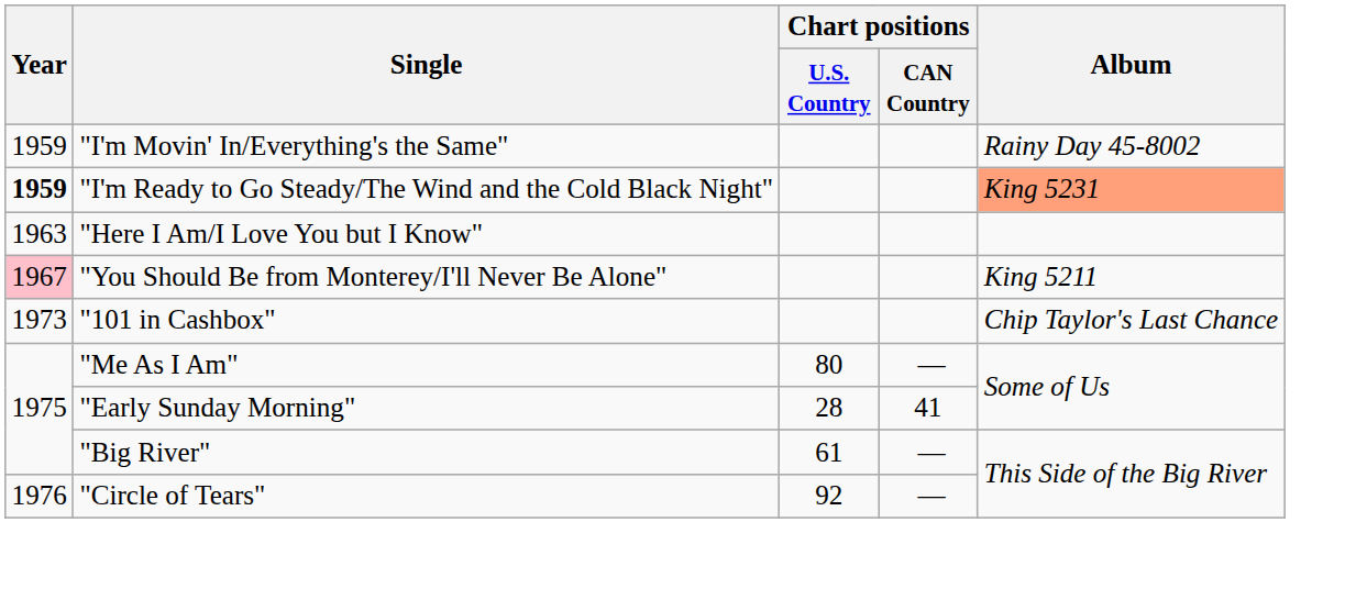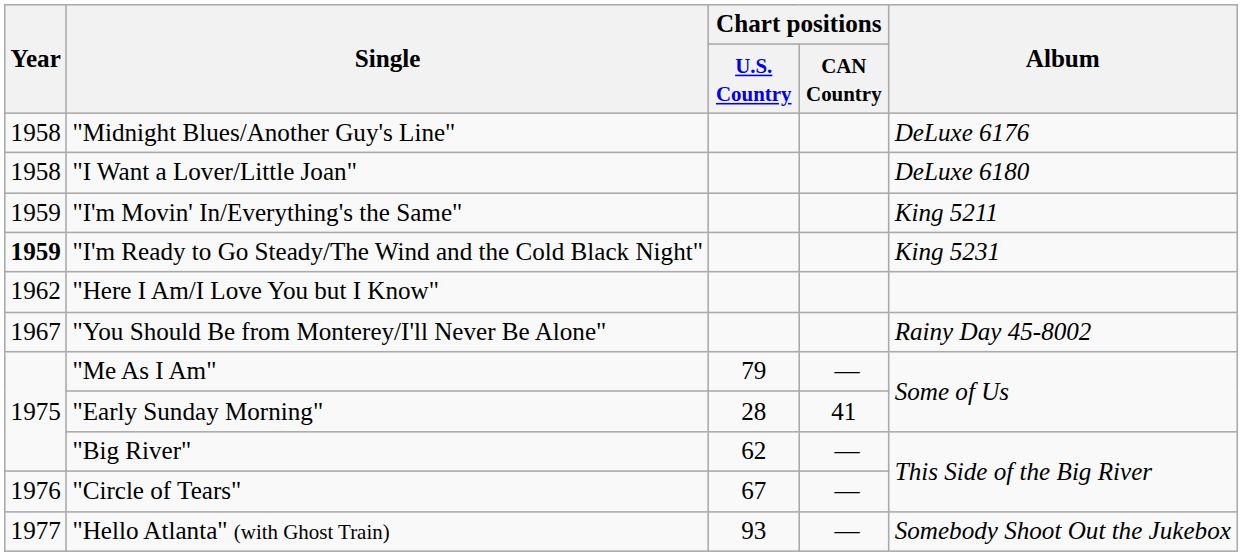 <table class="wikitable">
 <tr>
 <th rowspan="2">Year</th>
 <th rowspan="2">Single</th>
 <th colspan="2">Chart positions</th>
 <th rowspan="2">Album</th>
 </tr>
 <tr>
 <th style="width:50px;"><small><a href='#'>U.S. Country</a></small></th>
 <th style="width:50px;"><small>CAN Country</small></th>
 </tr>
 <tr>
+<td>1958</td>
+<td>"Midnight Blues/Another Guy's Line"</td>
+<td style="text-align:center;"></td>
+<td style="text-align:center;"></td>
+<td><em>DeLuxe 6176</em></td>
+</tr>
+<tr>
+<td>1958</td>
+<td>"I Want a Lover/Little Joan"</td>
+<td style="text-align:center;"></td>
+<td style="text-align:center;"></td>
+<td><em>DeLuxe 6180</em></td>
+</tr>
+<tr>
 <td>1959</td>
 <td>"I'm Movin' In/Everything's the Same"</td>
 <td style="text-align:center;"></td>
 <td style="text-align:center;"></td>
-<td><em>Rainy Day 45-8002</em></td>
+<td><em>King 5211</em></td>
 </tr>
 <tr>
 <td><strong>1959</strong></td>
 <td>"I'm Ready to Go Steady/The Wind and the Cold Black Night"</td>
 <td style="text-align:center;"></td>
 <td style="text-align:center;"></td>
-<td style="background: lightsalmon;"><em>King 5231</em></td>
+<td><em>King 5231</em></td>
 </tr>
 <tr>
-<td>1963</td>
+<td>1962</td>
 <td>"Here I Am/I Love You but I Know"</td>
 <td style="text-align:center;"></td>
 <td style="text-align:center;"></td>
 <td></td>
 </tr>
 <tr>
-<td style="background: pink;">1967</td>
+<td>1967</td>
 <td>"You Should Be from Monterey/I'll Never Be Alone"</td>
 <td style="text-align:center;"></td>
 <td style="text-align:center;"></td>
-<td><em>King 5211</em></td>
-</tr>
-<tr>
-<td>1973</td>
-<td>"101 in Cashbox"</td>
-<td style="text-align:center;"></td>
-<td style="text-align:center;"></td>
-<td><em>Chip Taylor's Last Chance</em></td>
+<td><em>Rainy Day 45-8002</em></td>
 </tr>
 <tr>
 <td rowspan="3">1975</td>
 <td>"Me As I Am"</td>
-<td style="text-align:center;">80</td>
+<td style="text-align:center;">79</td>
 <td style="text-align:center;"> —</td>
 <td rowspan="2"><em>Some of Us</em></td>
 </tr>
 <tr>
 <td>"Early Sunday Morning"</td>
 <td style="text-align:center;">28</td>
 <td style="text-align:center;">41</td>
 </tr>
 <tr>
 <td>"Big River"</td>
-<td style="text-align:center;">61</td>
+<td style="text-align:center;">62</td>
 <td style="text-align:center;"> —</td>
 <td rowspan="2"><em>This Side of the Big River</em></td>
 </tr>
 <tr>
 <td>1976</td>
 <td>"Circle of Tears"</td>
-<td style="text-align:center;">92</td>
+<td style="text-align:center;">67</td>
 <td style="text-align:center;"> —</td>
 </tr>
+<tr>
+<td>1977</td>
+<td>"Hello Atlanta" <small>(with Ghost Train)</small></td>
+<td style="text-align:center;">93</td>
+<td style="text-align:center;"> —</td>
+<td><em>Somebody Shoot Out the Jukebox</em></td>
+</tr>
 </table>
